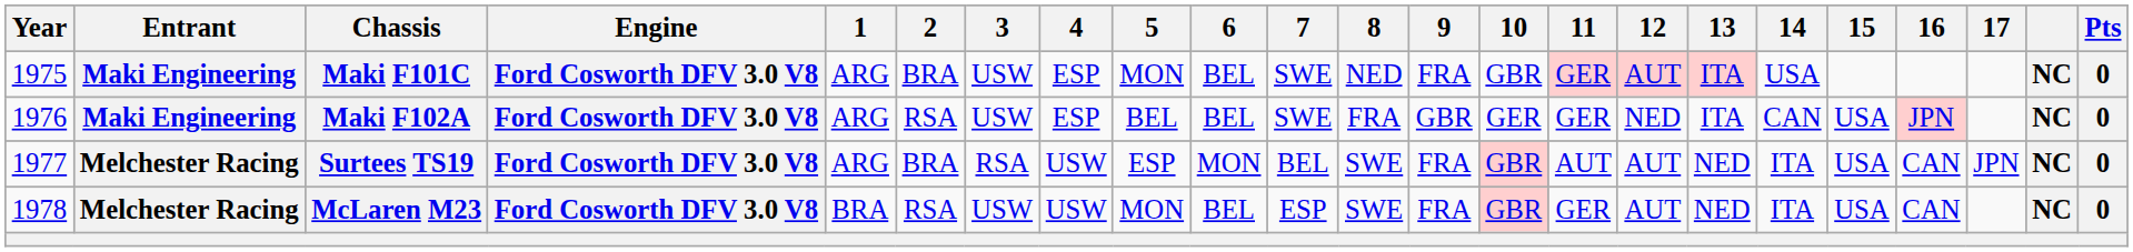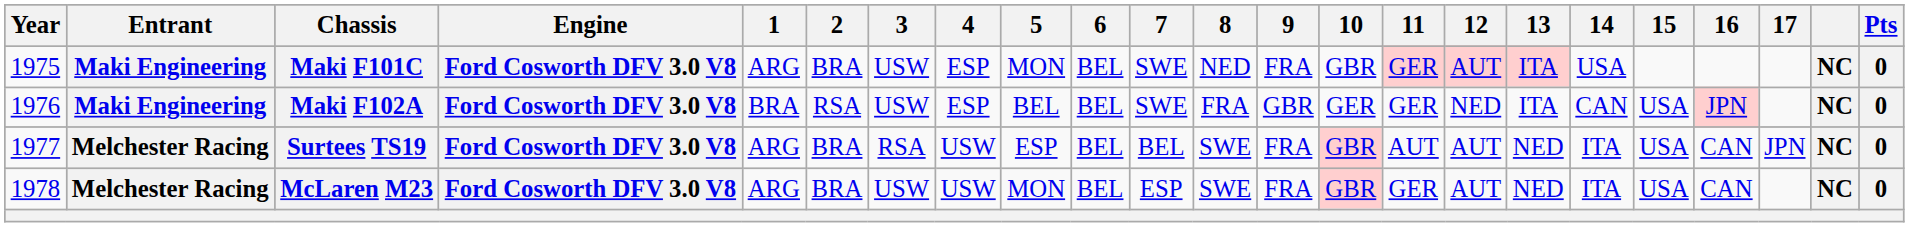 <table class="wikitable" style="text-align:center; font-size:90%">
 <tr>
 <th>Year</th>
 <th>Entrant</th>
 <th>Chassis</th>
 <th>Engine</th>
 <th>1</th>
 <th>2</th>
 <th>3</th>
 <th>4</th>
 <th>5</th>
 <th>6</th>
 <th>7</th>
 <th>8</th>
 <th>9</th>
 <th>10</th>
 <th>11</th>
 <th>12</th>
 <th>13</th>
 <th>14</th>
 <th>15</th>
 <th>16</th>
 <th>17</th>
 <th></th>
 <th><a href='#'>Pts</a></th>
 </tr>
 <tr>
 <td><a href='#'>1975</a></td>
 <th><a href='#'>Maki Engineering</a></th>
 <th><a href='#'>Maki</a> <a href='#'>F101C</a></th>
 <th><a href='#'>Ford Cosworth DFV</a> 3.0 <a href='#'>V8</a></th>
 <td><a href='#'>ARG</a></td>
 <td><a href='#'>BRA</a></td>
 <td><a href='#'>USW</a></td>
 <td><a href='#'>ESP</a></td>
 <td><a href='#'>MON</a></td>
 <td><a href='#'>BEL</a></td>
 <td><a href='#'>SWE</a></td>
 <td><a href='#'>NED</a></td>
 <td><a href='#'>FRA</a></td>
 <td><a href='#'>GBR</a></td>
 <td style="background:#FFCFCF;"><a href='#'>GER</a><br></td>
 <td style="background:#FFCFCF;"><a href='#'>AUT</a><br></td>
 <td style="background:#FFCFCF;"><a href='#'>ITA</a><br></td>
 <td><a href='#'>USA</a></td>
 <td></td>
 <td></td>
 <td></td>
 <th>NC</th>
 <th>0</th>
 </tr>
 <tr>
 <td><a href='#'>1976</a></td>
 <th><a href='#'>Maki Engineering</a></th>
 <th><a href='#'>Maki</a> <a href='#'>F102A</a></th>
 <th><a href='#'>Ford Cosworth DFV</a> 3.0 <a href='#'>V8</a></th>
-<td><a href='#'>ARG</a></td>
+<td><a href='#'>BRA</a></td>
 <td><a href='#'>RSA</a></td>
 <td><a href='#'>USW</a></td>
 <td><a href='#'>ESP</a></td>
 <td><a href='#'>BEL</a></td>
 <td><a href='#'>BEL</a></td>
 <td><a href='#'>SWE</a></td>
 <td><a href='#'>FRA</a></td>
 <td><a href='#'>GBR</a></td>
 <td><a href='#'>GER</a></td>
 <td><a href='#'>GER</a></td>
 <td><a href='#'>NED</a></td>
 <td><a href='#'>ITA</a></td>
 <td><a href='#'>CAN</a></td>
 <td><a href='#'>USA</a></td>
 <td style="background:#FFCFCF;"><a href='#'>JPN</a><br></td>
 <td></td>
 <th>NC</th>
 <th>0</th>
 </tr>
 <tr>
 <td><a href='#'>1977</a></td>
 <th>Melchester Racing</th>
 <th><a href='#'>Surtees</a> <a href='#'>TS19</a></th>
 <th><a href='#'>Ford Cosworth DFV</a> 3.0 <a href='#'>V8</a></th>
 <td><a href='#'>ARG</a></td>
 <td><a href='#'>BRA</a></td>
 <td><a href='#'>RSA</a></td>
 <td><a href='#'>USW</a></td>
 <td><a href='#'>ESP</a></td>
-<td><a href='#'>MON</a></td>
+<td><a href='#'>BEL</a></td>
 <td><a href='#'>BEL</a></td>
 <td><a href='#'>SWE</a></td>
 <td><a href='#'>FRA</a></td>
 <td style="background:#FFCFCF;"><a href='#'>GBR</a><br></td>
 <td><a href='#'>AUT</a></td>
 <td><a href='#'>AUT</a></td>
 <td><a href='#'>NED</a></td>
 <td><a href='#'>ITA</a></td>
 <td><a href='#'>USA</a></td>
 <td><a href='#'>CAN</a></td>
 <td><a href='#'>JPN</a></td>
 <th>NC</th>
 <th>0</th>
 </tr>
 <tr>
 <td><a href='#'>1978</a></td>
 <th>Melchester Racing</th>
 <th><a href='#'>McLaren</a> <a href='#'>M23</a></th>
 <th><a href='#'>Ford Cosworth DFV</a> 3.0 <a href='#'>V8</a></th>
+<td><a href='#'>ARG</a></td>
 <td><a href='#'>BRA</a></td>
-<td><a href='#'>RSA</a></td>
 <td><a href='#'>USW</a></td>
 <td><a href='#'>USW</a></td>
 <td><a href='#'>MON</a></td>
 <td><a href='#'>BEL</a></td>
 <td><a href='#'>ESP</a></td>
 <td><a href='#'>SWE</a></td>
 <td><a href='#'>FRA</a></td>
 <td style="background:#FFCFCF;"><a href='#'>GBR</a><br></td>
 <td><a href='#'>GER</a></td>
 <td><a href='#'>AUT</a></td>
 <td><a href='#'>NED</a></td>
 <td><a href='#'>ITA</a></td>
 <td><a href='#'>USA</a></td>
 <td><a href='#'>CAN</a></td>
 <td></td>
 <th>NC</th>
 <th>0</th>
 </tr>
 <tr>
 <th colspan="23"></th>
 </tr>
 </table>
